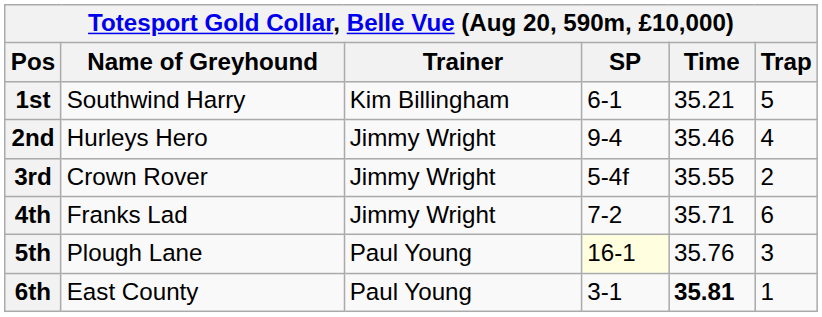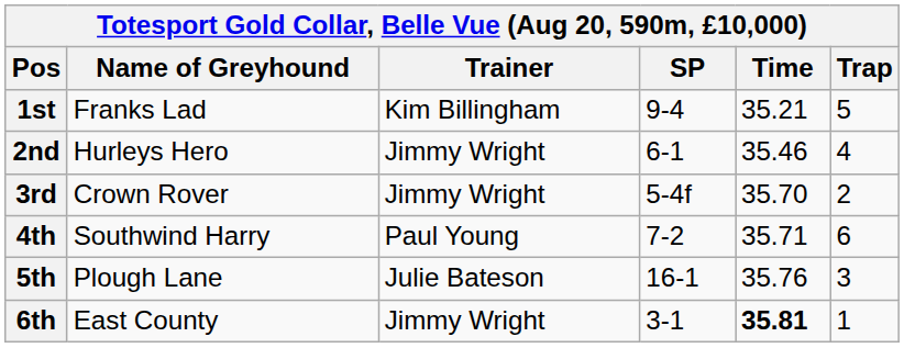 <table class="wikitable">
 <tr>
 <th colspan="6"><a href='#'>Totesport Gold Collar</a>, <a href='#'>Belle Vue</a> (Aug 20, 590m, £10,000)</th>
 </tr>
 <tr>
 <th width=30>Pos</th>
 <th width=180>Name of Greyhound</th>
 <th width=150>Trainer</th>
 <th width=50>SP</th>
 <th width=50>Time</th>
 <th width=30>Trap</th>
 </tr>
 <tr>
 <th>1st</th>
-<td>Southwind Harry</td>
+<td>Franks Lad</td>
 <td>Kim Billingham</td>
-<td>6-1</td>
+<td>9-4</td>
 <td>35.21</td>
 <td>5</td>
 </tr>
 <tr>
 <th>2nd</th>
 <td>Hurleys Hero</td>
 <td>Jimmy Wright</td>
-<td>9-4</td>
+<td>6-1</td>
 <td>35.46</td>
 <td>4</td>
 </tr>
 <tr>
 <th>3rd</th>
 <td>Crown Rover</td>
 <td>Jimmy Wright</td>
 <td>5-4f</td>
-<td>35.55</td>
+<td>35.70</td>
 <td>2</td>
 </tr>
 <tr>
 <th>4th</th>
-<td>Franks Lad</td>
-<td>Jimmy Wright</td>
+<td>Southwind Harry</td>
+<td>Paul Young</td>
 <td>7-2</td>
 <td>35.71</td>
 <td>6</td>
 </tr>
 <tr>
 <th>5th</th>
 <td>Plough Lane</td>
-<td>Paul Young</td>
-<td style="background: lightyellow;">16-1</td>
+<td>Julie Bateson</td>
+<td>16-1</td>
 <td>35.76</td>
 <td>3</td>
 </tr>
 <tr>
 <th>6th</th>
 <td>East County</td>
-<td>Paul Young</td>
+<td>Jimmy Wright</td>
 <td>3-1</td>
 <td><strong>35.81</strong></td>
 <td>1</td>
 </tr>
 </table>
